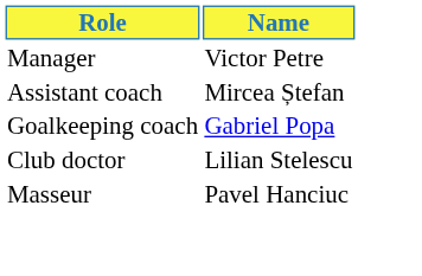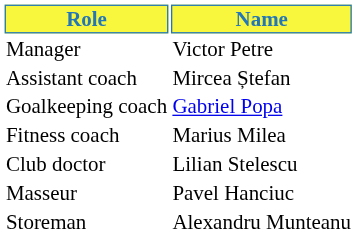 <table class="toccolours">
 <tr>
 <th style="background:#f8f73e;color:#2377b7;border:1px solid #2377b7;">Role</th>
 <th style="background:#f8f73e;color:#2377b7;border:1px solid #2377b7;">Name</th>
 </tr>
 <tr>
 <td>Manager</td>
 <td> Victor Petre</td>
 </tr>
 <tr>
 <td>Assistant coach</td>
 <td> Mircea Ștefan</td>
 </tr>
 <tr>
 <td>Goalkeeping coach</td>
 <td> <a href='#'>Gabriel Popa</a></td>
 </tr>
 <tr>
+<td>Fitness coach</td>
+<td> Marius Milea</td>
+</tr>
+<tr>
 <td>Club doctor</td>
 <td> Lilian Stelescu</td>
 </tr>
 <tr>
 <td>Masseur</td>
 <td> Pavel Hanciuc</td>
 </tr>
+<tr>
+<td>Storeman</td>
+<td> Alexandru Munteanu</td>
+</tr>
 </table>
